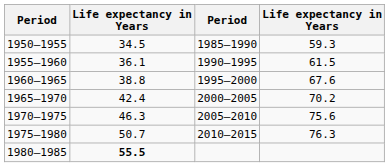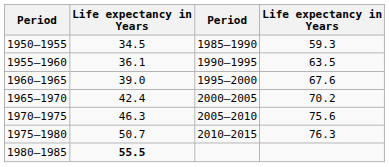 <table class="wikitable" style="text-align: center;">
 <tr>
 <th>Period</th>
 <th>Life expectancy in<br>Years</th>
 <th>Period</th>
 <th>Life expectancy in<br>Years</th>
 </tr>
 <tr>
 <td>1950–1955</td>
 <td>34.5</td>
 <td>1985–1990</td>
 <td>59.3</td>
 </tr>
 <tr>
 <td>1955–1960</td>
 <td>36.1</td>
 <td>1990–1995</td>
-<td>61.5</td>
+<td>63.5</td>
 </tr>
 <tr>
 <td>1960–1965</td>
-<td>38.8</td>
+<td>39.0</td>
 <td>1995–2000</td>
 <td>67.6</td>
 </tr>
 <tr>
 <td>1965–1970</td>
 <td>42.4</td>
 <td>2000–2005</td>
 <td>70.2</td>
 </tr>
 <tr>
 <td>1970–1975</td>
 <td>46.3</td>
 <td>2005–2010</td>
 <td>75.6</td>
 </tr>
 <tr>
 <td>1975–1980</td>
 <td>50.7</td>
 <td>2010–2015</td>
 <td>76.3</td>
 </tr>
 <tr>
 <td>1980–1985</td>
 <td><strong>55.5</strong></td>
 <td></td>
 <td></td>
 </tr>
 </table>
